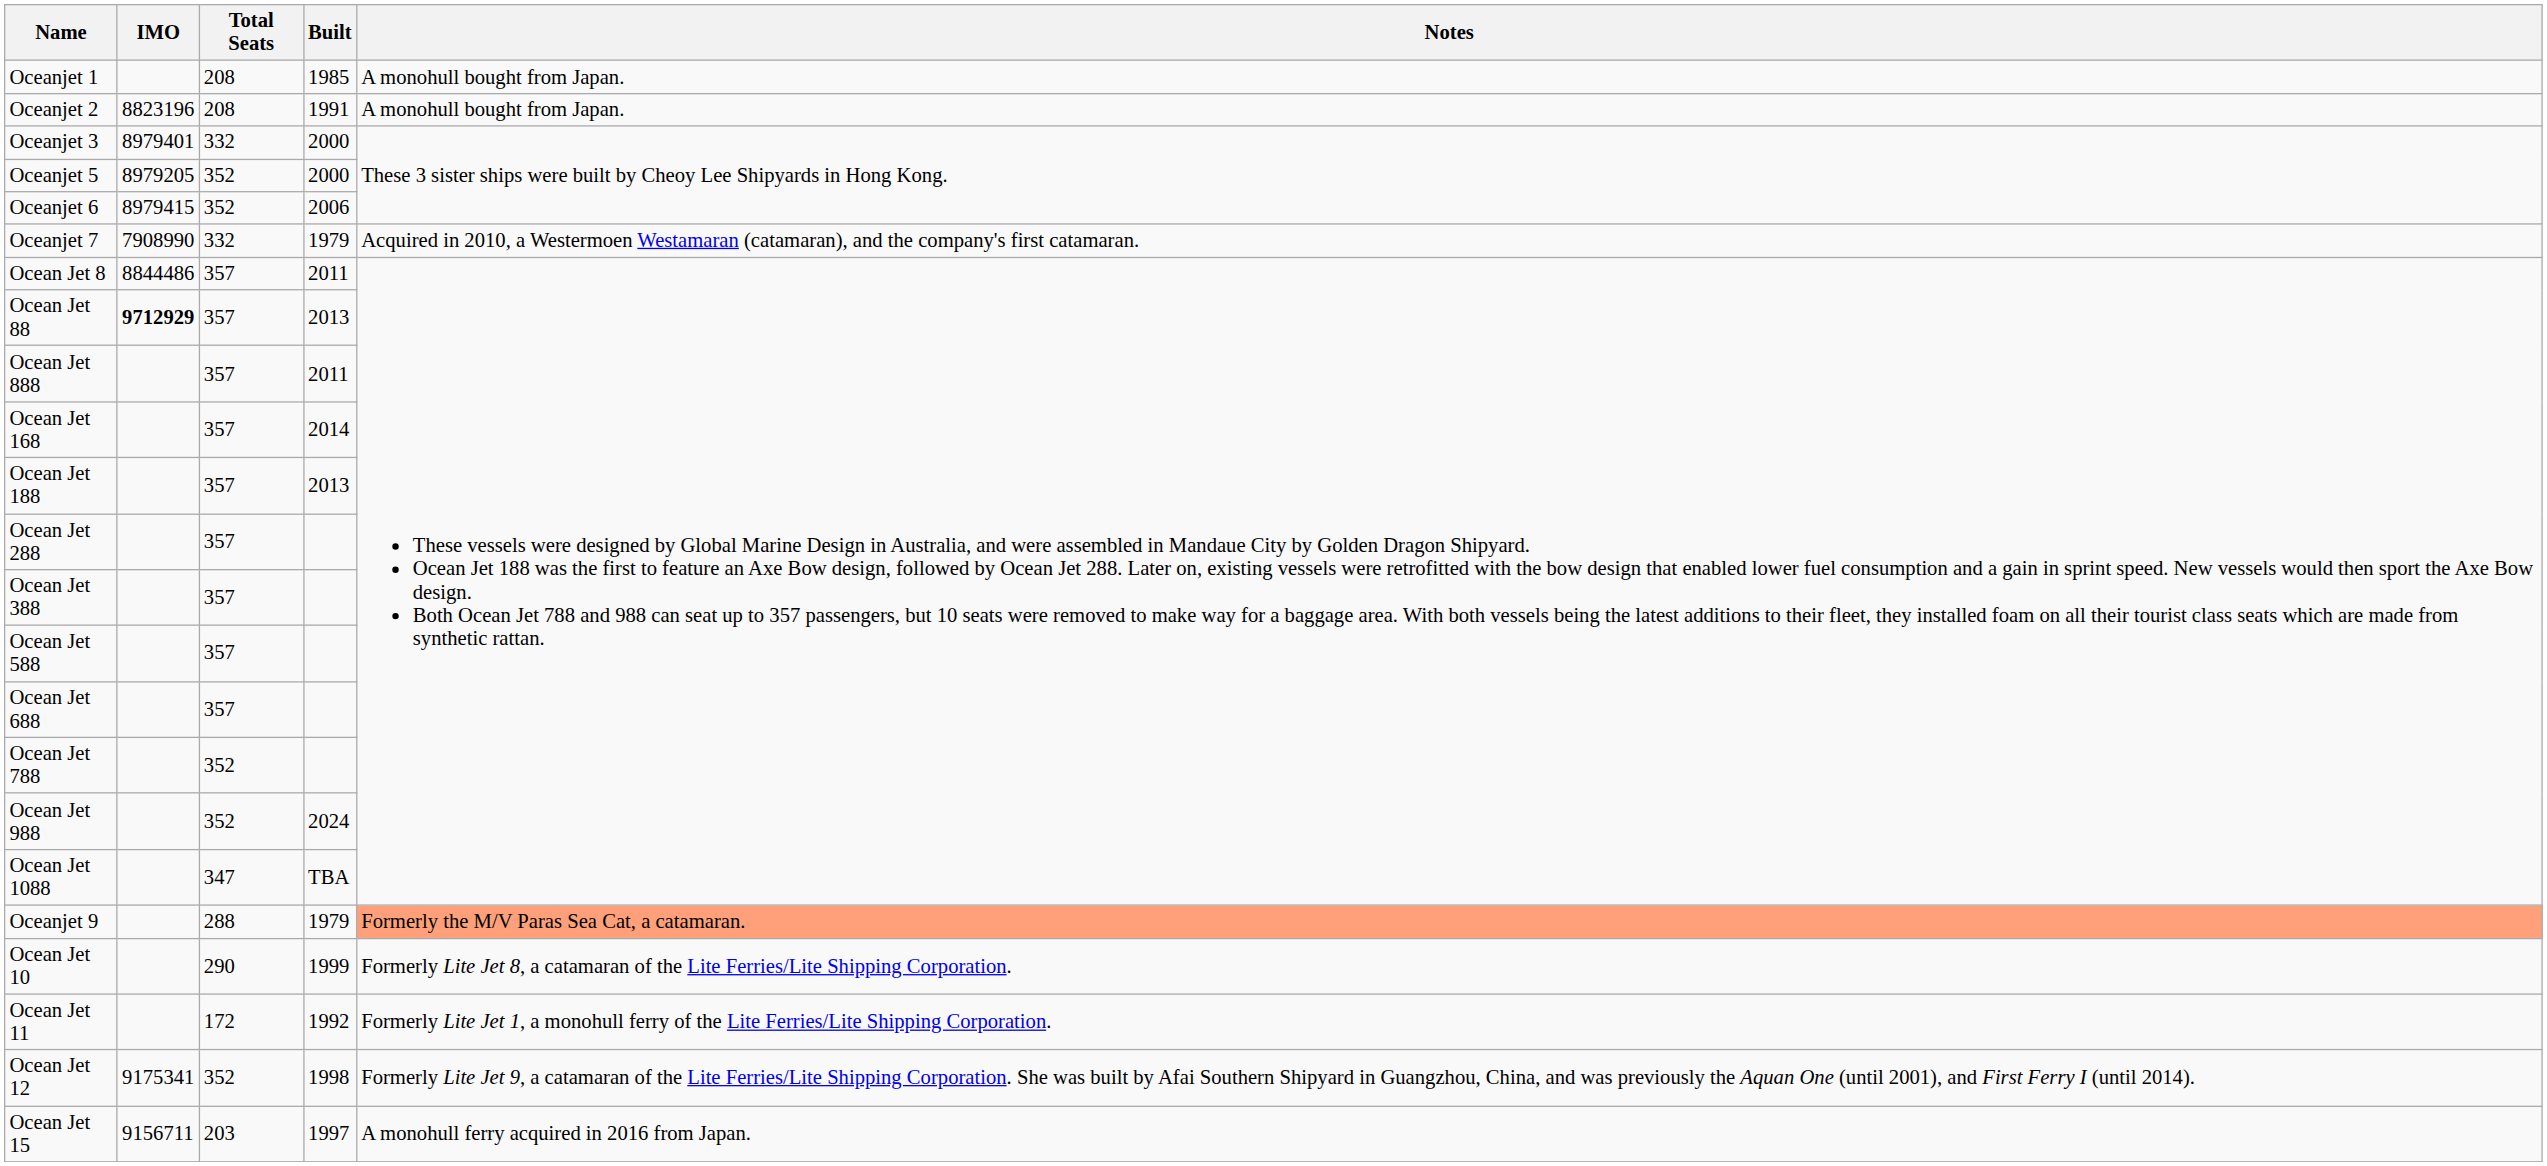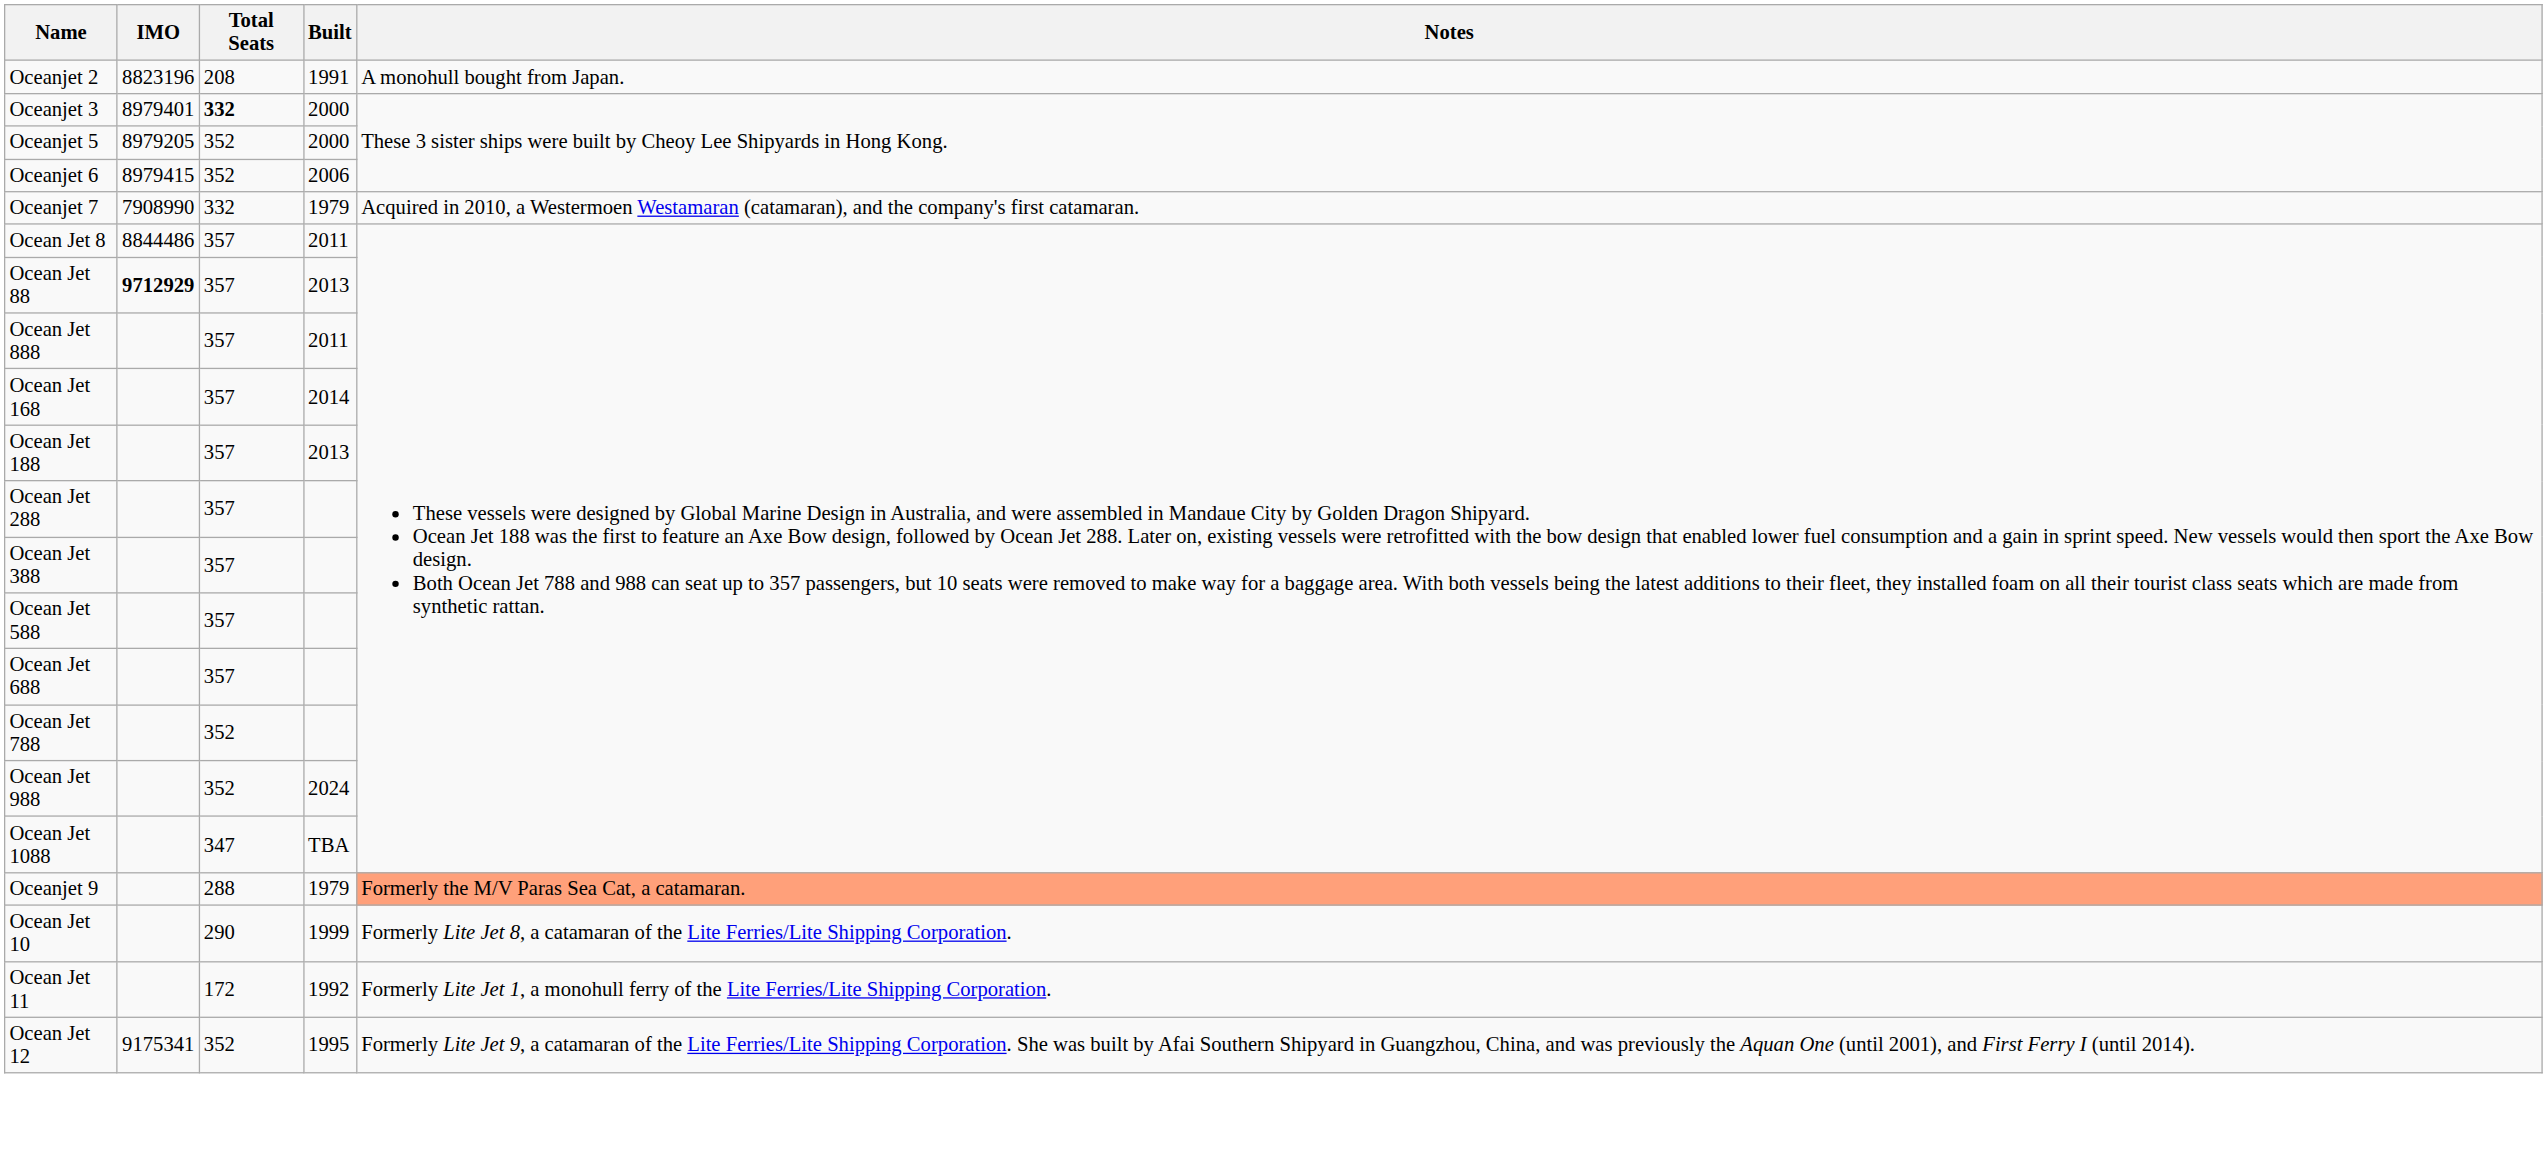 <table class="wikitable sortable">
 <tr>
 <th width="80px">Name</th>
 <th>IMO</th>
 <th>Total Seats</th>
 <th>Built</th>
 <th>Notes</th>
-</tr>
-<tr>
-<td>Oceanjet 1</td>
-<td></td>
-<td>208</td>
-<td>1985</td>
-<td>A monohull bought from Japan.</td>
 </tr>
 <tr>
 <td>Oceanjet 2</td>
 <td>8823196</td>
 <td>208</td>
 <td>1991</td>
 <td>A monohull bought from Japan.</td>
 </tr>
 <tr>
 <td>Oceanjet 3</td>
 <td>8979401</td>
-<td>332</td>
+<td><strong>332</strong></td>
 <td>2000</td>
 <td rowspan="3">These 3 sister ships were built by Cheoy Lee Shipyards in Hong Kong.</td>
 </tr>
 <tr>
 <td>Oceanjet 5</td>
 <td>8979205</td>
 <td>352</td>
 <td>2000</td>
 </tr>
 <tr>
 <td>Oceanjet 6</td>
 <td>8979415</td>
 <td>352</td>
 <td>2006</td>
 </tr>
 <tr>
 <td>Oceanjet 7</td>
 <td>7908990</td>
 <td>332</td>
 <td>1979</td>
 <td>Acquired in 2010, a Westermoen <a href='#'>Westamaran</a> (catamaran), and the company's first catamaran.</td>
 </tr>
 <tr>
 <td>Ocean Jet 8</td>
 <td>8844486</td>
 <td>357</td>
 <td>2011</td>
 <td rowspan="12"><br><ul><li>These vessels were designed by Global Marine Design in Australia, and were assembled in Mandaue City by Golden Dragon Shipyard.</li><li>Ocean Jet 188 was the first to feature an Axe Bow design, followed by Ocean Jet 288. Later on, existing vessels were retrofitted with the bow design that enabled lower fuel consumption and a gain in sprint speed. New vessels would then sport the Axe Bow design.</li><li>Both Ocean Jet 788 and 988 can seat up to 357 passengers, but 10 seats were removed to make way for a baggage area. With both vessels being the latest additions to their fleet, they installed foam on all their tourist class seats which are made from synthetic rattan.</li></ul></td>
 </tr>
 <tr>
 <td>Ocean Jet 88</td>
 <td><strong>9712929</strong></td>
 <td>357</td>
 <td>2013</td>
 </tr>
 <tr>
 <td>Ocean Jet 888</td>
 <td></td>
 <td>357</td>
 <td>2011</td>
 </tr>
 <tr>
 <td>Ocean Jet 168</td>
 <td></td>
 <td>357</td>
 <td>2014</td>
 </tr>
 <tr>
 <td>Ocean Jet 188</td>
 <td></td>
 <td>357</td>
 <td>2013</td>
 </tr>
 <tr>
 <td>Ocean Jet 288</td>
 <td></td>
 <td>357</td>
 <td></td>
 </tr>
 <tr>
 <td>Ocean Jet 388</td>
 <td></td>
 <td>357</td>
 <td></td>
 </tr>
 <tr>
 <td>Ocean Jet 588</td>
 <td></td>
 <td>357</td>
 <td></td>
 </tr>
 <tr>
 <td>Ocean Jet 688</td>
 <td></td>
 <td>357</td>
 <td></td>
 </tr>
 <tr>
 <td>Ocean Jet 788</td>
 <td></td>
 <td>352</td>
 <td></td>
 </tr>
 <tr>
 <td>Ocean Jet 988</td>
 <td></td>
 <td>352</td>
 <td>2024</td>
 </tr>
 <tr>
 <td>Ocean Jet 1088</td>
 <td></td>
 <td>347</td>
 <td>TBA</td>
 </tr>
 <tr>
 <td>Oceanjet 9</td>
 <td></td>
 <td>288</td>
 <td>1979</td>
 <td style="background: lightsalmon;">Formerly the M/V Paras Sea Cat, a catamaran.</td>
 </tr>
 <tr>
 <td>Ocean Jet 10</td>
 <td></td>
 <td>290</td>
 <td>1999</td>
 <td>Formerly <em>Lite Jet 8</em>, a catamaran of the <a href='#'>Lite Ferries/Lite Shipping Corporation</a>.</td>
 </tr>
 <tr>
 <td>Ocean Jet 11</td>
 <td></td>
 <td>172</td>
 <td>1992</td>
 <td>Formerly <em>Lite Jet 1</em>, a monohull ferry of the <a href='#'>Lite Ferries/Lite Shipping Corporation</a>.</td>
 </tr>
 <tr>
 <td>Ocean Jet 12</td>
 <td>9175341</td>
 <td>352</td>
-<td>1998</td>
+<td>1995</td>
 <td>Formerly <em>Lite Jet 9</em>, a catamaran of the <a href='#'>Lite Ferries/Lite Shipping Corporation</a>. She was built by Afai Southern Shipyard in Guangzhou, China, and was previously the <em>Aquan One</em> (until 2001), and <em>First Ferry I</em> (until 2014).</td>
 </tr>
-<tr>
-<td>Ocean Jet 15</td>
-<td>9156711</td>
-<td>203</td>
-<td>1997</td>
-<td>A monohull ferry acquired in 2016 from Japan.</td>
-</tr>
 </table>
